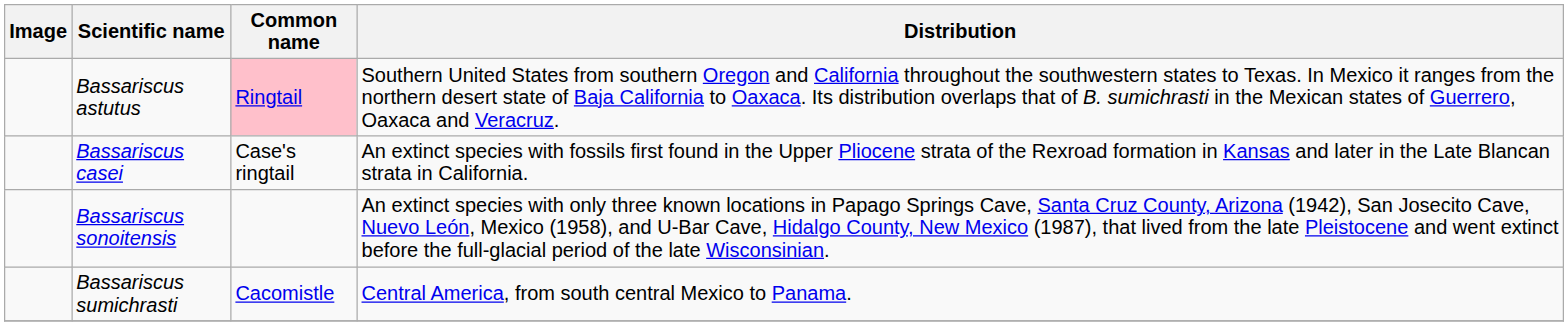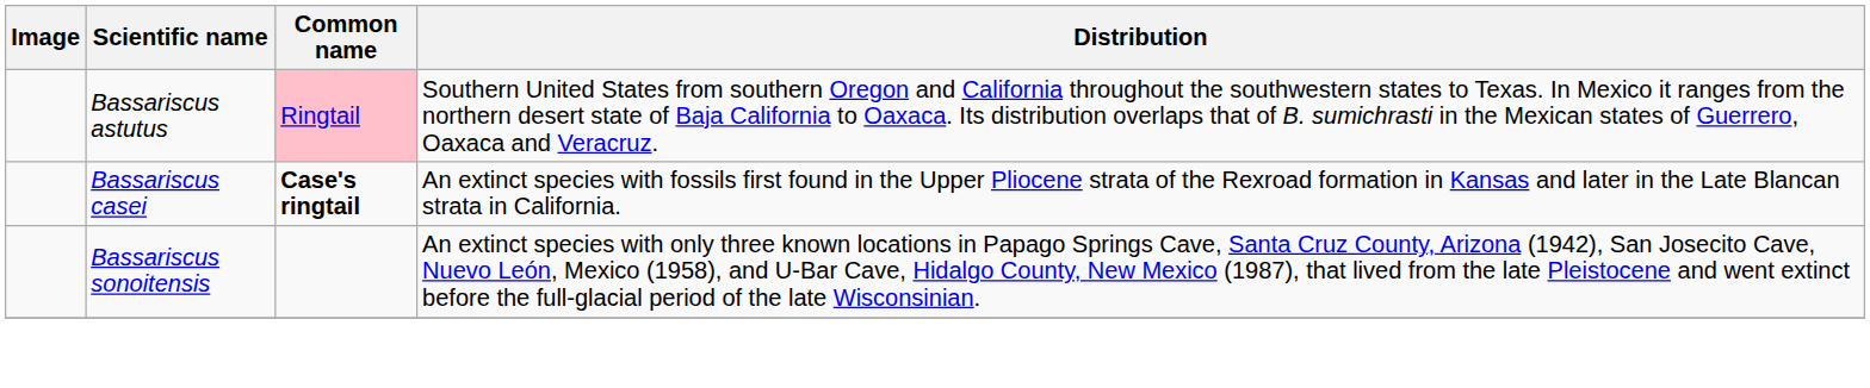 <table class="wikitable">
 <tr>
 <th>Image</th>
 <th>Scientific name</th>
 <th>Common name</th>
 <th>Distribution</th>
 </tr>
 <tr>
 <td></td>
 <td><em>Bassariscus astutus</em></td>
 <td style="background: pink;"><a href='#'>Ringtail</a></td>
 <td>Southern United States from southern <a href='#'>Oregon</a> and <a href='#'>California</a> throughout the southwestern states to Texas. In Mexico it ranges from the northern desert state of <a href='#'>Baja California</a> to <a href='#'>Oaxaca</a>. Its distribution overlaps that of <em>B. sumichrasti</em> in the Mexican states of <a href='#'>Guerrero</a>, Oaxaca and <a href='#'>Veracruz</a>.</td>
 </tr>
 <tr>
 <td></td>
 <td> <em><a href='#'>Bassariscus casei</a></em></td>
-<td>Case's ringtail</td>
+<td><strong>Case's ringtail</strong></td>
 <td>An extinct species with fossils first found in the Upper <a href='#'>Pliocene</a> strata of the Rexroad formation in <a href='#'>Kansas</a> and later in the Late Blancan strata in California.</td>
 </tr>
 <tr>
 <td></td>
 <td> <em><a href='#'>Bassariscus sonoitensis</a></em></td>
 <td></td>
 <td>An extinct species with only three known locations in Papago Springs Cave, <a href='#'>Santa Cruz County, Arizona</a> (1942), San Josecito Cave, <a href='#'>Nuevo León</a>, Mexico (1958), and U-Bar Cave, <a href='#'>Hidalgo County, New Mexico</a> (1987), that lived from the late <a href='#'>Pleistocene</a> and went extinct before the full-glacial period of the late <a href='#'>Wisconsinian</a>.</td>
 </tr>
 <tr>
-<td></td>
-<td><em>Bassariscus sumichrasti</em></td>
-<td><a href='#'>Cacomistle</a></td>
-<td><a href='#'>Central America</a>, from south central Mexico to <a href='#'>Panama</a>.</td>
-</tr>
-<tr>
 </tr>
 </table>
